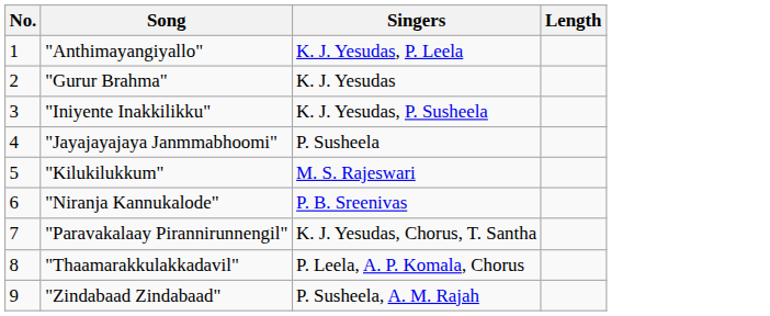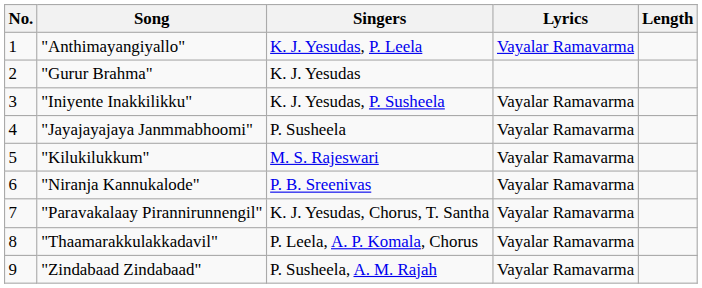 <table class=wikitable style="font-size:95%;">
 <tr>
 <th>No.</th>
 <th>Song</th>
 <th>Singers</th>
+<th>Lyrics</th>
 <th>Length</th>
 </tr>
 <tr>
 <td>1</td>
 <td>"Anthimayangiyallo"</td>
 <td><a href='#'>K. J. Yesudas</a>, <a href='#'>P. Leela</a></td>
+<td><a href='#'>Vayalar Ramavarma</a></td>
 <td></td>
 </tr>
 <tr>
 <td>2</td>
 <td>"Gurur Brahma"</td>
 <td>K. J. Yesudas</td>
 <td></td>
+<td></td>
 </tr>
 <tr>
 <td>3</td>
 <td>"Iniyente Inakkilikku"</td>
 <td>K. J. Yesudas, <a href='#'>P. Susheela</a></td>
+<td>Vayalar Ramavarma</td>
 <td></td>
 </tr>
 <tr>
 <td>4</td>
 <td>"Jayajayajaya Janmmabhoomi"</td>
 <td>P. Susheela</td>
+<td>Vayalar Ramavarma</td>
 <td></td>
 </tr>
 <tr>
 <td>5</td>
 <td>"Kilukilukkum"</td>
 <td><a href='#'>M. S. Rajeswari</a></td>
+<td>Vayalar Ramavarma</td>
 <td></td>
 </tr>
 <tr>
 <td>6</td>
 <td>"Niranja Kannukalode"</td>
 <td><a href='#'>P. B. Sreenivas</a></td>
+<td>Vayalar Ramavarma</td>
 <td></td>
 </tr>
 <tr>
 <td>7</td>
 <td>"Paravakalaay Pirannirunnengil"</td>
 <td>K. J. Yesudas, Chorus, T. Santha</td>
+<td>Vayalar Ramavarma</td>
 <td></td>
 </tr>
 <tr>
 <td>8</td>
 <td>"Thaamarakkulakkadavil"</td>
 <td>P. Leela, <a href='#'>A. P. Komala</a>, Chorus</td>
+<td>Vayalar Ramavarma</td>
 <td></td>
 </tr>
 <tr>
 <td>9</td>
 <td>"Zindabaad Zindabaad"</td>
 <td>P. Susheela, <a href='#'>A. M. Rajah</a></td>
+<td>Vayalar Ramavarma</td>
 <td></td>
 </tr>
 </table>
